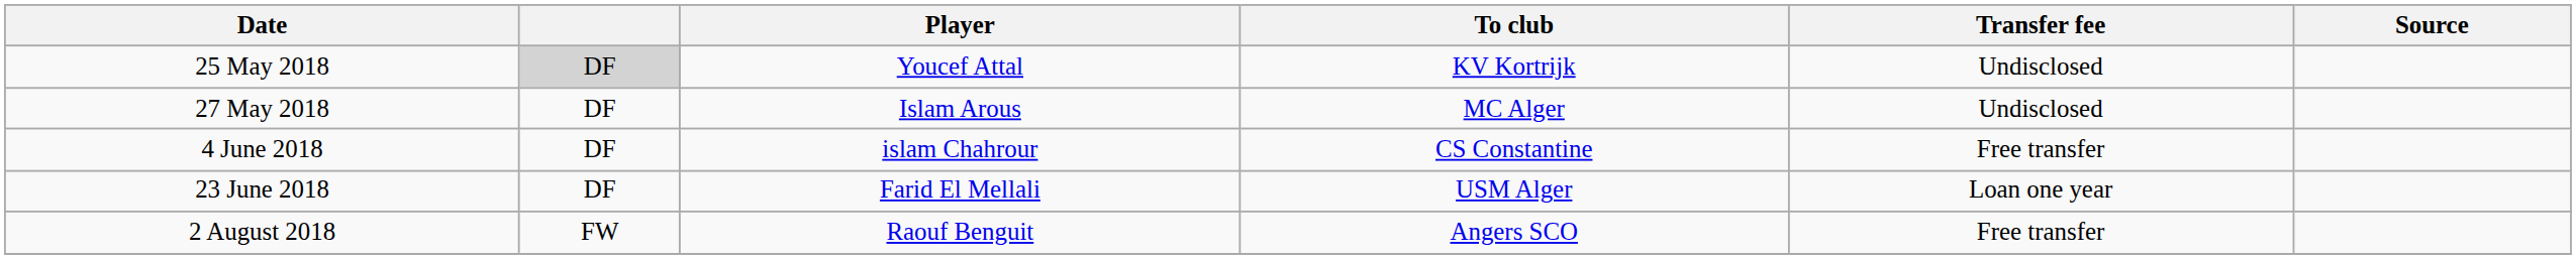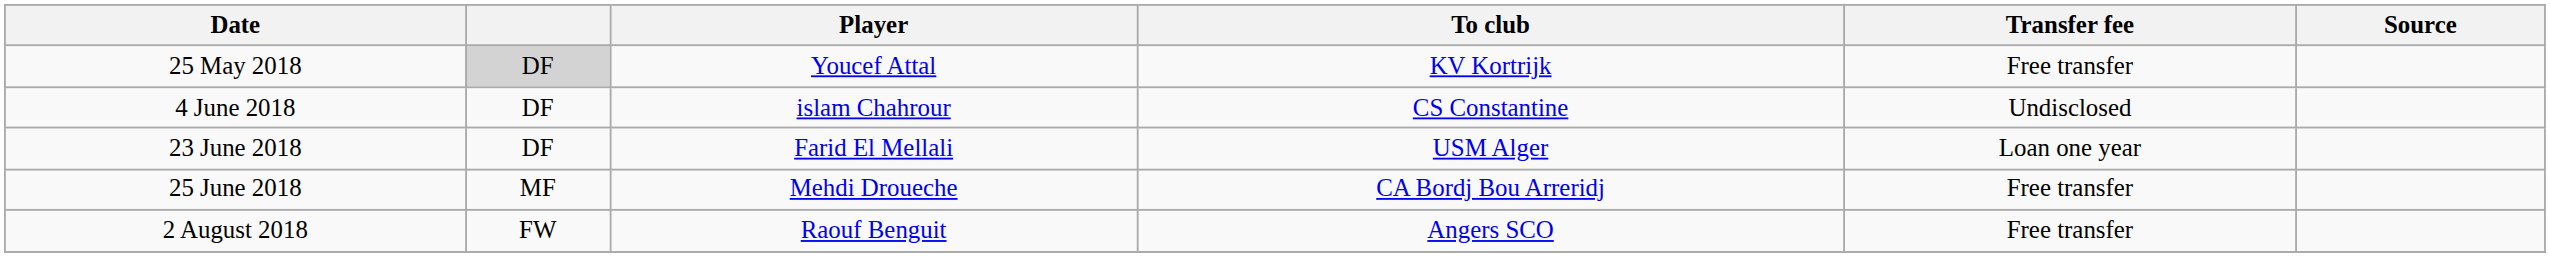 <table class="wikitable sortable" style="width:70%; text-align:center; font-size:85%; text-align:centre;">
 <tr>
 <th>Date</th>
 <th></th>
 <th>Player</th>
 <th>To club</th>
 <th>Transfer fee</th>
 <th>Source</th>
 </tr>
 <tr>
 <td>25 May 2018</td>
 <td style="background: lightgrey;">DF</td>
 <td> <a href='#'>Youcef Attal</a></td>
 <td> <a href='#'>KV Kortrijk</a></td>
-<td>Undisclosed</td>
-<td></td>
-</tr>
-<tr>
-<td>27 May 2018</td>
-<td>DF</td>
-<td> <a href='#'>Islam Arous</a></td>
-<td><a href='#'>MC Alger</a></td>
-<td>Undisclosed</td>
+<td>Free transfer</td>
 <td></td>
 </tr>
 <tr>
 <td>4 June 2018</td>
 <td>DF</td>
 <td> <a href='#'>islam Chahrour</a></td>
 <td><a href='#'>CS Constantine</a></td>
-<td>Free transfer</td>
+<td>Undisclosed</td>
 <td></td>
 </tr>
 <tr>
 <td>23 June 2018</td>
 <td>DF</td>
 <td> <a href='#'>Farid El Mellali</a></td>
 <td><a href='#'>USM Alger</a></td>
 <td>Loan one year</td>
+<td></td>
+</tr>
+<tr>
+<td>25 June 2018</td>
+<td>MF</td>
+<td> <a href='#'>Mehdi Droueche</a></td>
+<td><a href='#'>CA Bordj Bou Arreridj</a></td>
+<td>Free transfer</td>
 <td></td>
 </tr>
 <tr>
 <td>2 August 2018</td>
 <td>FW</td>
 <td> <a href='#'>Raouf Benguit</a></td>
 <td> <a href='#'>Angers SCO</a></td>
 <td>Free transfer</td>
 <td></td>
 </tr>
 <tr>
 </tr>
 </table>
